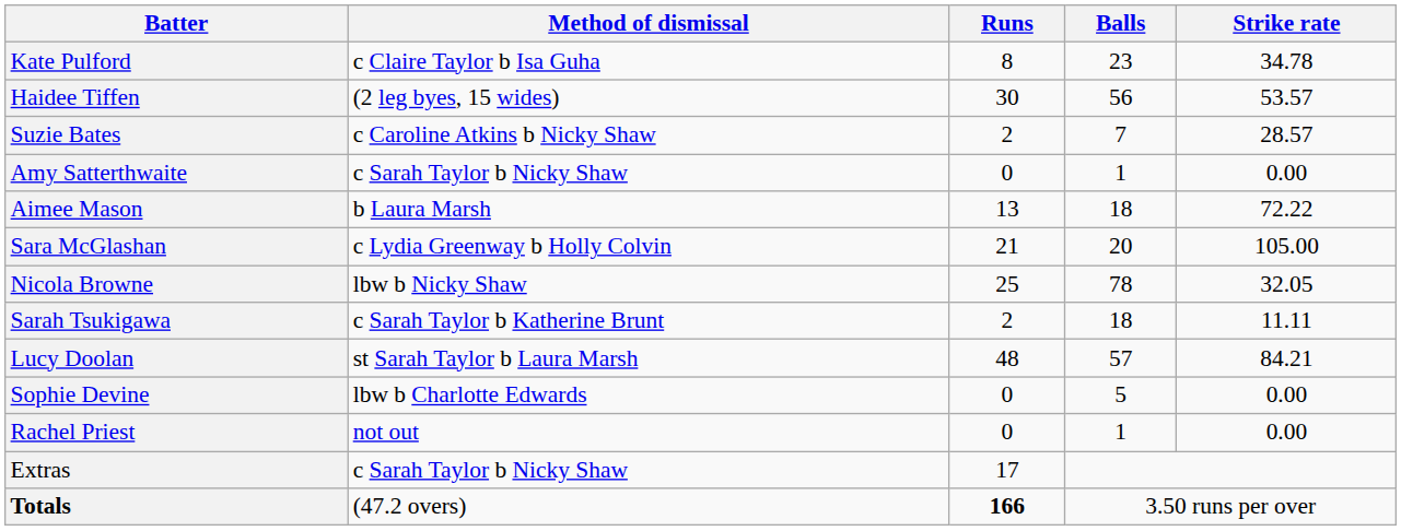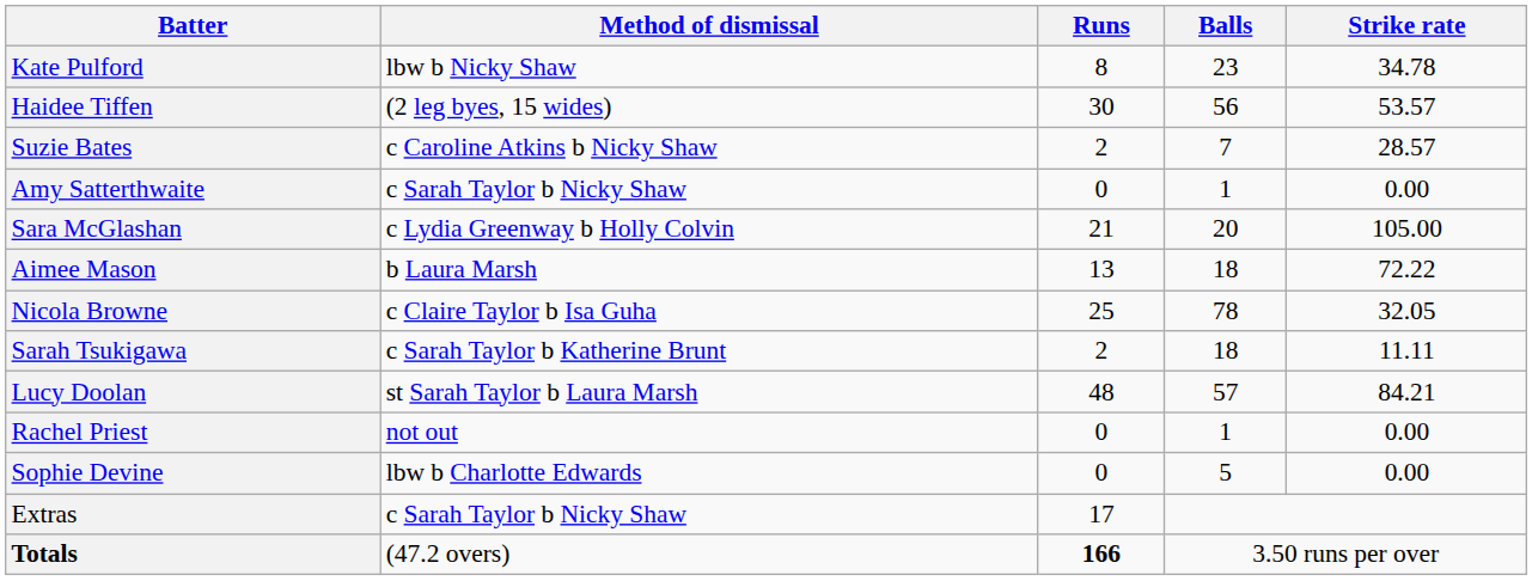 <table style="text-align:center; width: 60%;" class=wikitable>
 <tr>
 <th scope="col"><a href='#'>Batter</a></th>
 <th scope="col"><a href='#'>Method of dismissal</a></th>
 <th scope="col"><a href='#'>Runs</a></th>
 <th scope="col"><a href='#'>Balls</a></th>
 <th scope="col"><a href='#'>Strike rate</a></th>
 </tr>
 <tr>
 <th scope="row" style="font-weight: normal; text-align: left;"><a href='#'>Kate Pulford</a></th>
-<td style=" text-align: left;">c <a href='#'>Claire Taylor</a> b <a href='#'>Isa Guha</a></td>
+<td style=" text-align: left;">lbw b <a href='#'>Nicky Shaw</a></td>
 <td>8</td>
 <td>23</td>
 <td>34.78</td>
 </tr>
 <tr>
 <th scope="row" style="font-weight: normal; text-align: left;"><a href='#'>Haidee Tiffen</a> </th>
 <td style=" text-align: left;">(2 <a href='#'>leg byes</a>, 15 <a href='#'>wides</a>)</td>
 <td>30</td>
 <td>56</td>
 <td>53.57</td>
 </tr>
 <tr>
 <th scope="row" style="font-weight: normal; text-align: left;"><a href='#'>Suzie Bates</a></th>
 <td style=" text-align: left;">c <a href='#'>Caroline Atkins</a> b <a href='#'>Nicky Shaw</a></td>
 <td>2</td>
 <td>7</td>
 <td>28.57</td>
 </tr>
 <tr>
 <th scope="row" style="font-weight: normal; text-align: left;"><a href='#'>Amy Satterthwaite</a></th>
 <td style=" text-align: left;">c <a href='#'>Sarah Taylor</a>  b <a href='#'>Nicky Shaw</a></td>
 <td>0</td>
 <td>1</td>
 <td>0.00</td>
 </tr>
 <tr>
+<th scope="row" style="font-weight: normal; text-align: left;"><a href='#'>Sara McGlashan</a></th>
+<td style=" text-align: left;">c <a href='#'>Lydia Greenway</a> b <a href='#'>Holly Colvin</a></td>
+<td>21</td>
+<td>20</td>
+<td>105.00</td>
+</tr>
+<tr>
 <th scope="row" style="font-weight: normal; text-align: left;"><a href='#'>Aimee Mason</a></th>
 <td style=" text-align: left;">b <a href='#'>Laura Marsh</a></td>
 <td>13</td>
 <td>18</td>
 <td>72.22</td>
 </tr>
 <tr>
-<th scope="row" style="font-weight: normal; text-align: left;"><a href='#'>Sara McGlashan</a></th>
-<td style=" text-align: left;">c <a href='#'>Lydia Greenway</a> b <a href='#'>Holly Colvin</a></td>
-<td>21</td>
-<td>20</td>
-<td>105.00</td>
-</tr>
-<tr>
 <th scope="row" style="font-weight: normal; text-align: left;"><a href='#'>Nicola Browne</a></th>
-<td style=" text-align: left;">lbw b <a href='#'>Nicky Shaw</a></td>
+<td style=" text-align: left;">c <a href='#'>Claire Taylor</a> b <a href='#'>Isa Guha</a></td>
 <td>25</td>
 <td>78</td>
 <td>32.05</td>
 </tr>
 <tr>
 <th scope="row" style="font-weight: normal; text-align: left;"><a href='#'>Sarah Tsukigawa</a></th>
 <td style=" text-align: left;">c <a href='#'>Sarah Taylor</a>  b <a href='#'>Katherine Brunt</a></td>
 <td>2</td>
 <td>18</td>
 <td>11.11</td>
 </tr>
 <tr>
 <th scope="row" style="font-weight: normal; text-align: left;"><a href='#'>Lucy Doolan</a></th>
 <td style=" text-align: left;">st <a href='#'>Sarah Taylor</a>  b <a href='#'>Laura Marsh</a></td>
 <td>48</td>
 <td>57</td>
 <td>84.21</td>
 </tr>
 <tr>
+<th scope="row" style="font-weight: normal; text-align: left;"><a href='#'>Rachel Priest</a> </th>
+<td style=" text-align: left;"><a href='#'>not out</a></td>
+<td>0</td>
+<td>1</td>
+<td>0.00</td>
+</tr>
+<tr>
 <th scope="row" style="font-weight: normal; text-align: left;"><a href='#'>Sophie Devine</a></th>
 <td style=" text-align: left;">lbw b <a href='#'>Charlotte Edwards</a></td>
 <td>0</td>
 <td>5</td>
-<td>0.00</td>
-</tr>
-<tr>
-<th scope="row" style="font-weight: normal; text-align: left;"><a href='#'>Rachel Priest</a> </th>
-<td style=" text-align: left;"><a href='#'>not out</a></td>
-<td>0</td>
-<td>1</td>
 <td>0.00</td>
 </tr>
 <tr>
 <th scope="row" style="font-weight: normal; text-align: left;">Extras</th>
 <td style=" text-align: left;">c <a href='#'>Sarah Taylor</a>  b <a href='#'>Nicky Shaw</a></td>
 <td>17</td>
 <td colspan="2"></td>
 </tr>
 <tr>
 <th scope="row" style="font-weight: normal; text-align: left;"><strong>Totals</strong></th>
 <td style=" text-align: left;">(47.2 overs)</td>
 <td><strong>166</strong></td>
 <td colspan="2">3.50 runs per over</td>
 </tr>
 </table>
